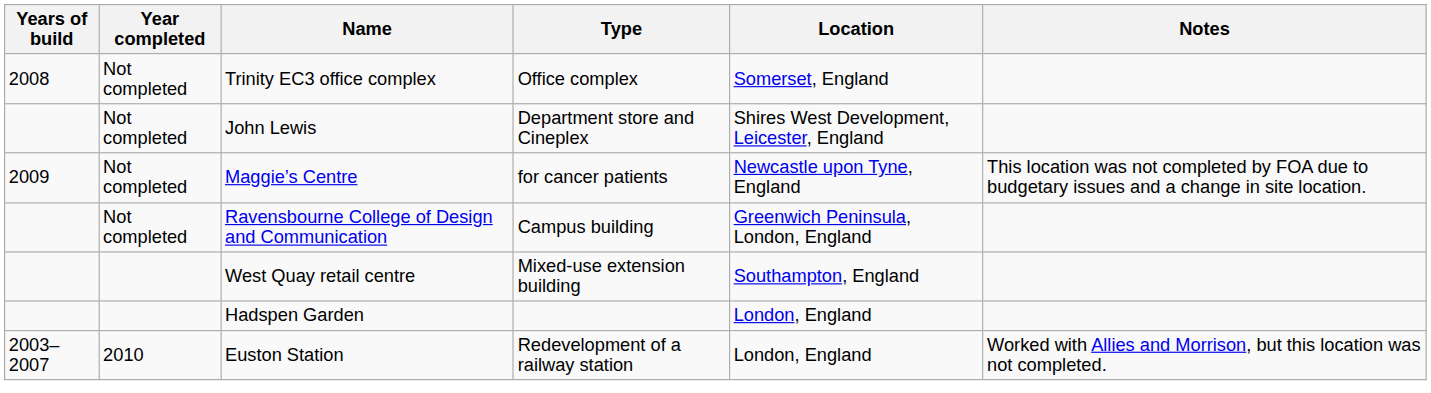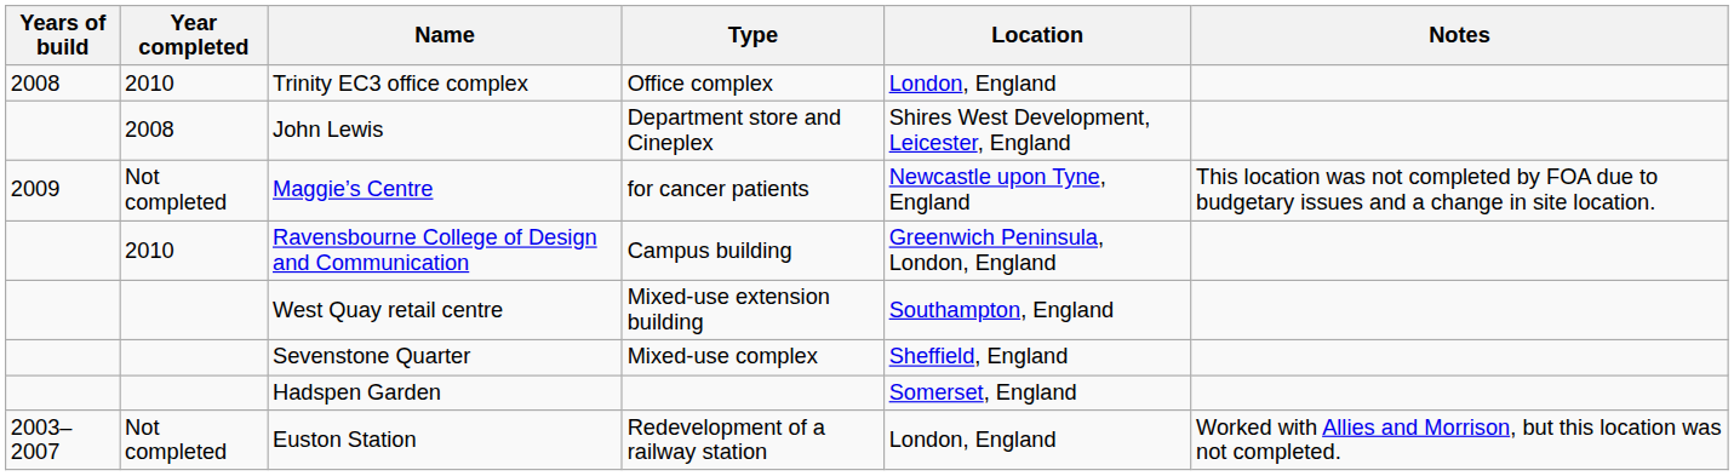 <table class="wikitable sortable">
 <tr>
 <th>Years of build</th>
 <th>Year completed</th>
 <th>Name</th>
 <th>Type</th>
 <th>Location</th>
 <th>Notes</th>
 </tr>
 <tr>
 <td>2008</td>
-<td>Not completed</td>
+<td>2010</td>
 <td>Trinity EC3 office complex</td>
 <td>Office complex</td>
-<td><a href='#'>Somerset</a>, England</td>
+<td><a href='#'>London</a>, England</td>
 <td></td>
 </tr>
 <tr>
 <td></td>
-<td>Not completed</td>
+<td>2008</td>
 <td>John Lewis</td>
 <td>Department store and Cineplex</td>
 <td>Shires West Development, <a href='#'>Leicester</a>, England</td>
 <td></td>
 </tr>
 <tr>
 <td>2009</td>
 <td>Not completed</td>
 <td><a href='#'>Maggie’s Centre</a></td>
 <td>for cancer patients</td>
 <td><a href='#'>Newcastle upon Tyne</a>, England</td>
 <td>This location was not completed by FOA due to budgetary issues and a change in site location.</td>
 </tr>
 <tr>
 <td></td>
-<td>Not completed</td>
+<td>2010</td>
 <td><a href='#'>Ravensbourne College of Design and Communication</a></td>
 <td>Campus building</td>
 <td><a href='#'>Greenwich Peninsula</a>, London, England</td>
 <td></td>
 </tr>
 <tr>
 <td></td>
 <td></td>
 <td>West Quay retail centre</td>
 <td>Mixed-use extension building</td>
 <td><a href='#'>Southampton</a>, England</td>
 <td></td>
 </tr>
 <tr>
 <td></td>
 <td></td>
+<td>Sevenstone Quarter</td>
+<td>Mixed-use complex</td>
+<td><a href='#'>Sheffield</a>, England</td>
+<td></td>
+</tr>
+<tr>
+<td></td>
+<td></td>
 <td>Hadspen Garden</td>
 <td></td>
-<td><a href='#'>London</a>, England</td>
+<td><a href='#'>Somerset</a>, England</td>
 <td></td>
 </tr>
 <tr>
 <td>2003–2007</td>
-<td>2010</td>
+<td>Not completed</td>
 <td>Euston Station</td>
 <td>Redevelopment of a railway station</td>
 <td>London, England</td>
 <td>Worked with <a href='#'>Allies and Morrison</a>, but this location was not completed.</td>
 </tr>
 </table>
